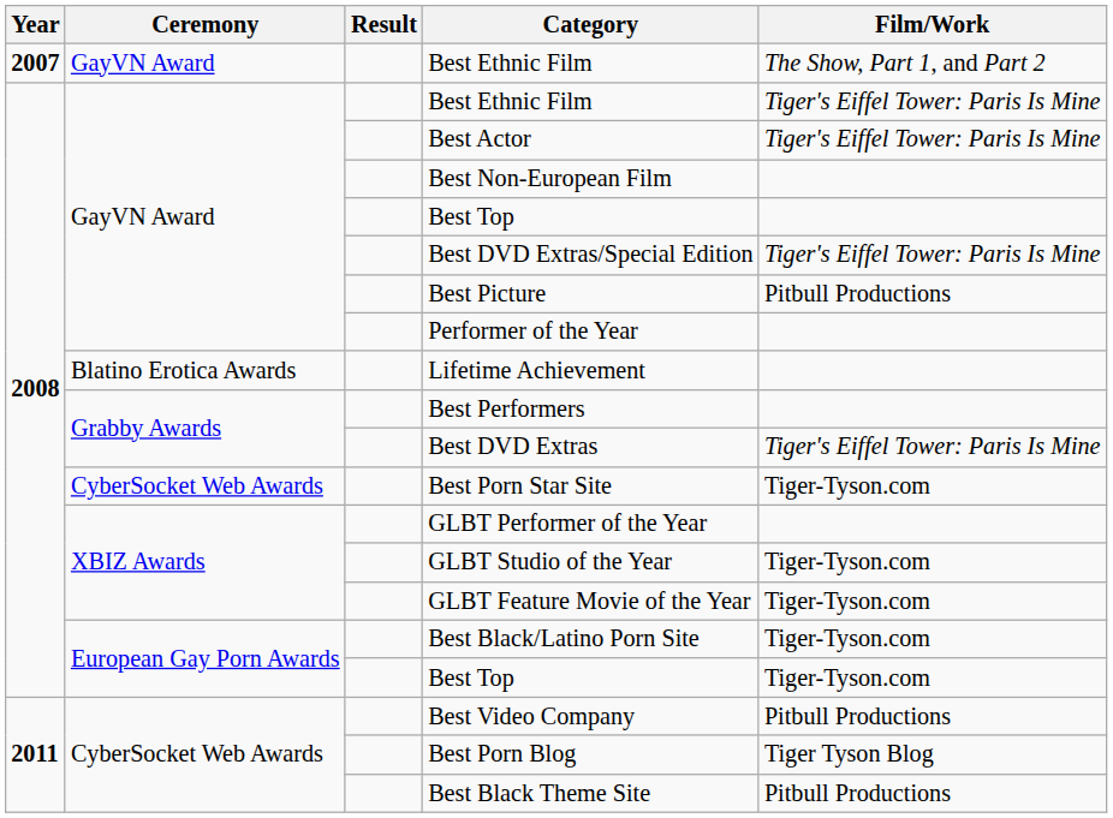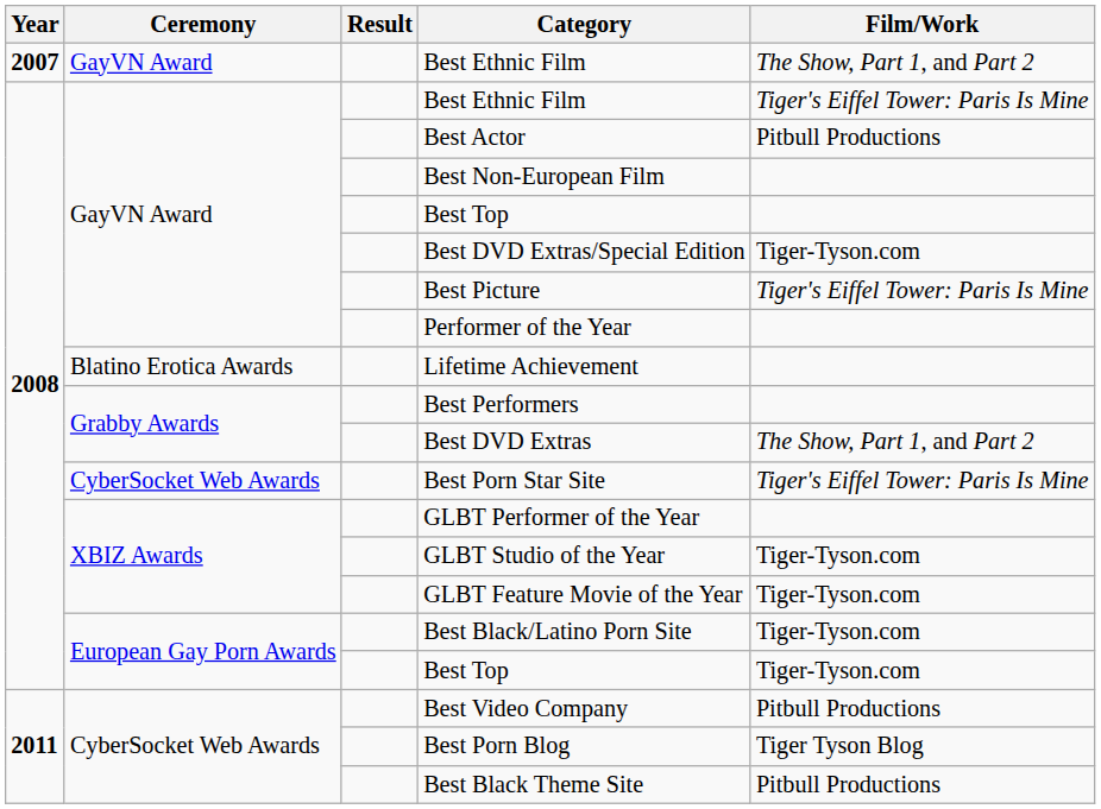 <table class="wikitable">
 <tr>
 <th>Year</th>
 <th>Ceremony</th>
 <th>Result</th>
 <th>Category</th>
 <th>Film/Work</th>
 </tr>
 <tr>
 <td><strong>2007</strong></td>
 <td><a href='#'>GayVN Award</a></td>
 <td></td>
 <td>Best Ethnic Film</td>
 <td><em>The Show, Part 1</em>, and <em>Part 2</em></td>
 </tr>
 <tr>
 <td rowspan= 16><strong>2008</strong></td>
 <td rowspan=7>GayVN Award</td>
 <td></td>
 <td>Best Ethnic Film</td>
 <td><em>Tiger's Eiffel Tower: Paris Is Mine</em></td>
 </tr>
 <tr>
 <td></td>
 <td>Best Actor</td>
-<td><em>Tiger's Eiffel Tower: Paris Is Mine</em></td>
+<td>Pitbull Productions</td>
 </tr>
 <tr>
 <td></td>
 <td>Best Non-European Film</td>
 <td></td>
 </tr>
 <tr>
 <td></td>
 <td>Best Top</td>
 <td></td>
 </tr>
 <tr>
 <td></td>
 <td>Best DVD Extras/Special Edition</td>
-<td><em>Tiger's Eiffel Tower: Paris Is Mine</em></td>
+<td>Tiger-Tyson.com</td>
 </tr>
 <tr>
 <td></td>
 <td>Best Picture</td>
-<td>Pitbull Productions</td>
+<td><em>Tiger's Eiffel Tower: Paris Is Mine</em></td>
 </tr>
 <tr>
 <td></td>
 <td>Performer of the Year</td>
 <td></td>
 </tr>
 <tr>
 <td>Blatino Erotica Awards</td>
 <td></td>
 <td>Lifetime Achievement</td>
 <td></td>
 </tr>
 <tr>
 <td rowspan=2><a href='#'>Grabby Awards</a></td>
 <td></td>
 <td>Best Performers</td>
 <td></td>
 </tr>
 <tr>
 <td></td>
 <td>Best DVD Extras</td>
-<td><em>Tiger's Eiffel Tower: Paris Is Mine</em></td>
+<td><em>The Show, Part 1</em>, and <em>Part 2</em></td>
 </tr>
 <tr>
 <td><a href='#'>CyberSocket Web Awards</a></td>
 <td></td>
 <td>Best Porn Star Site</td>
-<td>Tiger-Tyson.com</td>
+<td><em>Tiger's Eiffel Tower: Paris Is Mine</em></td>
 </tr>
 <tr>
 <td rowspan=3><a href='#'>XBIZ Awards</a></td>
 <td></td>
 <td>GLBT Performer of the Year</td>
 <td></td>
 </tr>
 <tr>
 <td></td>
 <td>GLBT Studio of the Year</td>
 <td>Tiger-Tyson.com</td>
 </tr>
 <tr>
 <td></td>
 <td>GLBT Feature Movie of the Year</td>
 <td>Tiger-Tyson.com</td>
 </tr>
 <tr>
 <td rowspan=2><a href='#'>European Gay Porn Awards</a></td>
 <td></td>
 <td>Best Black/Latino Porn Site</td>
 <td>Tiger-Tyson.com</td>
 </tr>
 <tr>
 <td></td>
 <td>Best Top</td>
 <td>Tiger-Tyson.com</td>
 </tr>
 <tr>
 <td rowspan=3><strong>2011</strong></td>
 <td rowspan=3>CyberSocket Web Awards</td>
 <td></td>
 <td>Best Video Company</td>
 <td>Pitbull Productions</td>
 </tr>
 <tr>
 <td></td>
 <td>Best Porn Blog</td>
 <td>Tiger Tyson Blog</td>
 </tr>
 <tr>
 <td></td>
 <td>Best Black Theme Site</td>
 <td>Pitbull Productions</td>
 </tr>
 </table>
